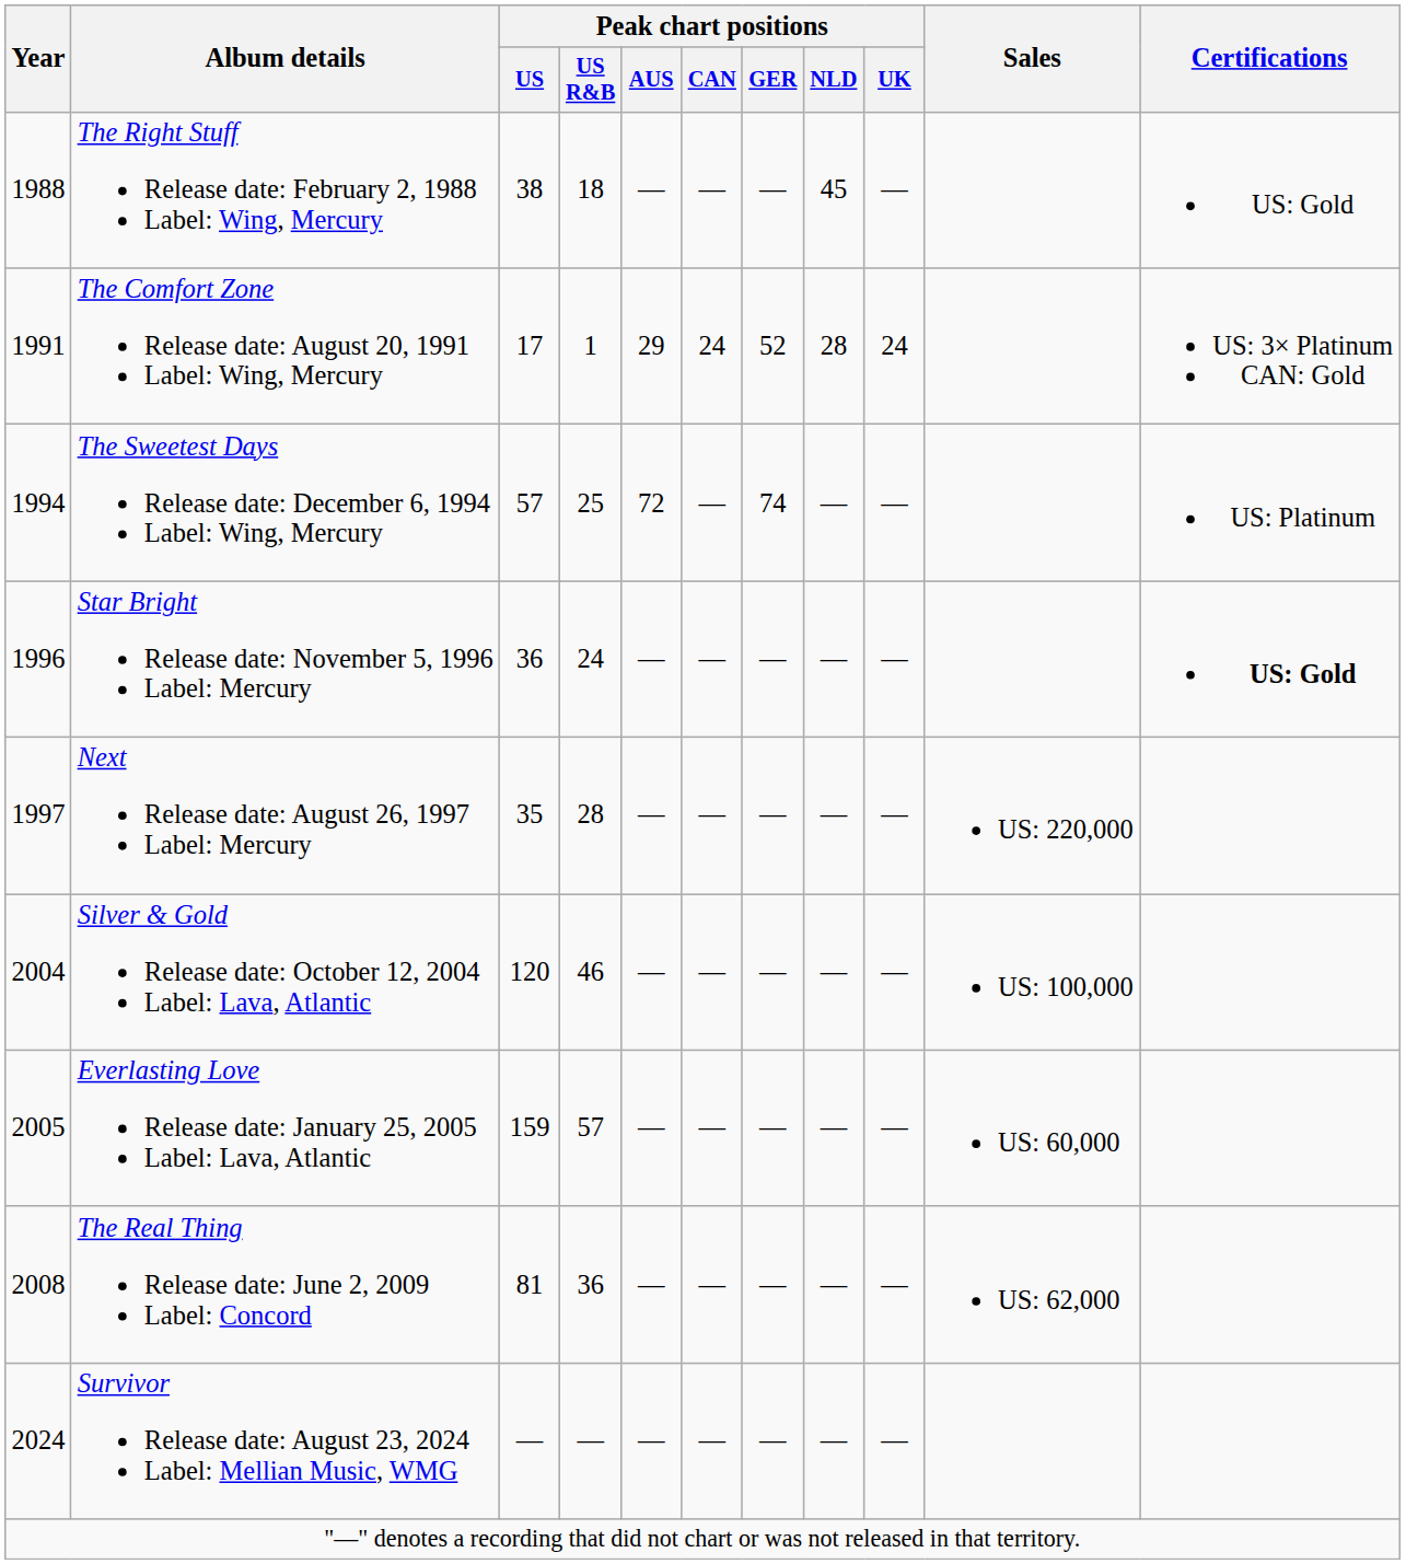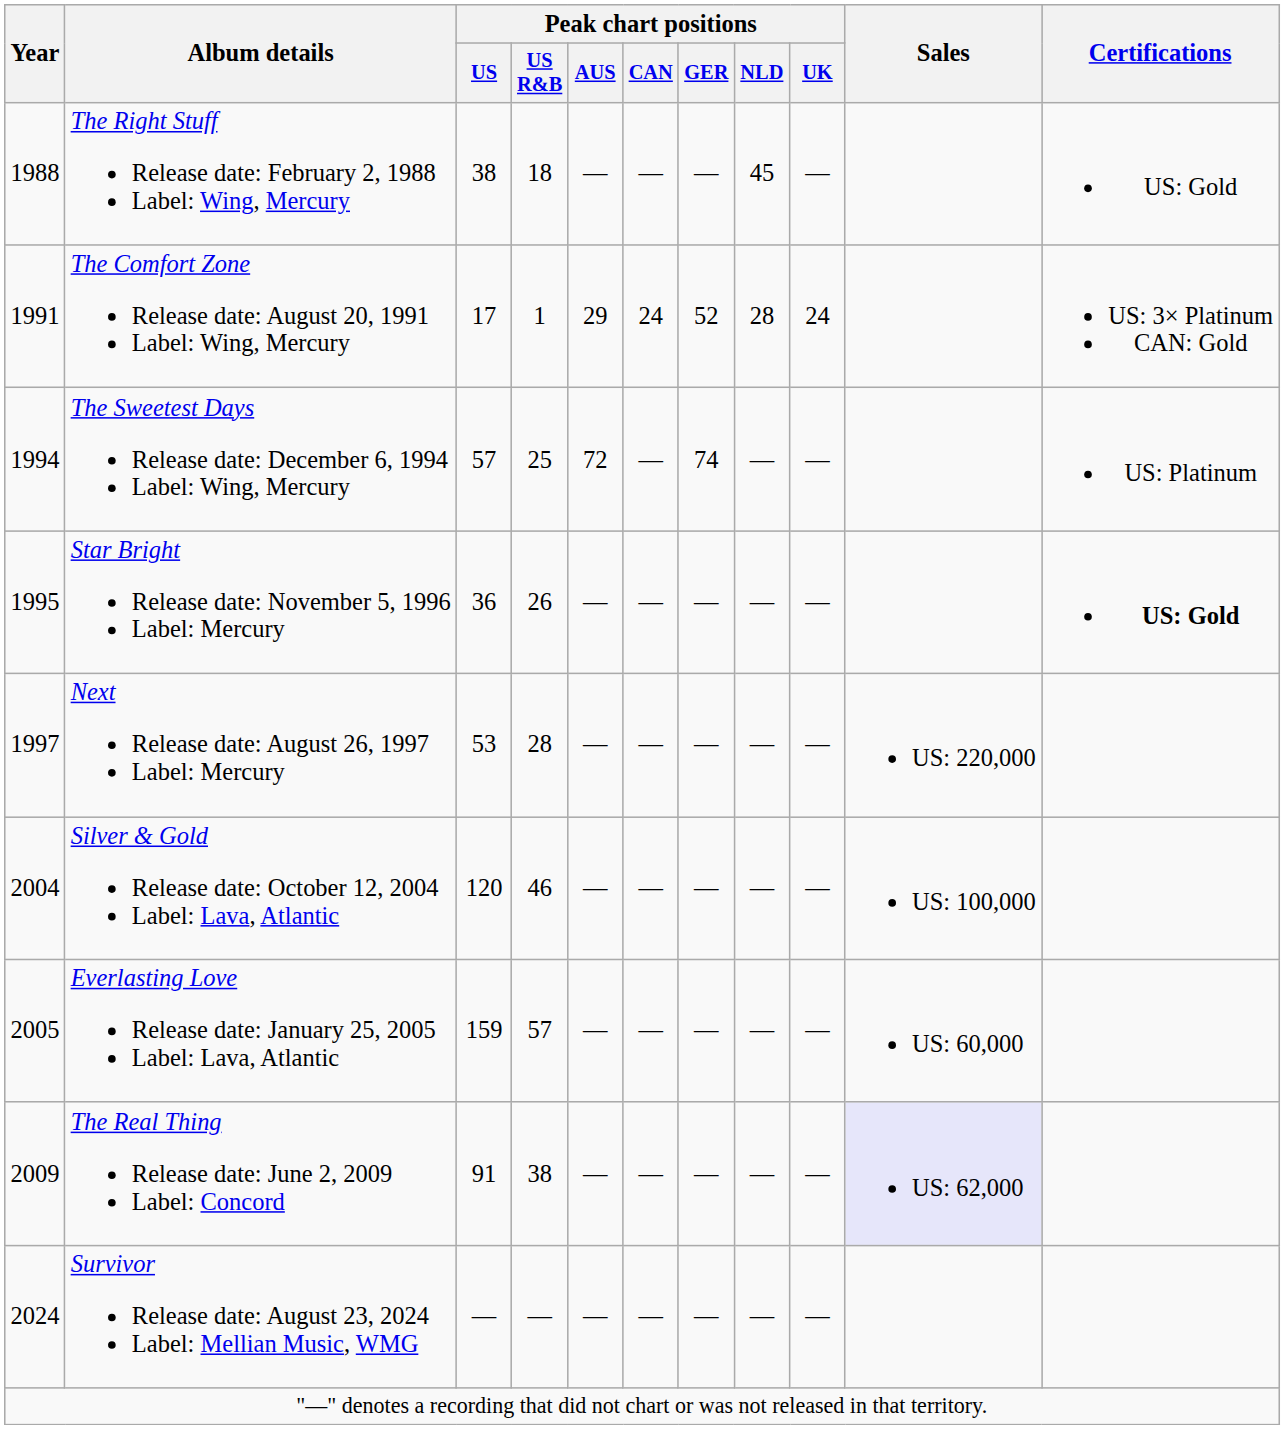 <table class="wikitable" style="text-align:center;">
 <tr>
 <th rowspan="2">Year</th>
 <th rowspan="2">Album details</th>
 <th colspan="7">Peak chart positions</th>
 <th rowspan="2">Sales</th>
 <th rowspan="2"><a href='#'>Certifications</a></th>
 </tr>
 <tr style="font-size:smaller;">
 <th width="30"><a href='#'>US</a><br></th>
 <th width="30"><a href='#'>US R&B</a><br></th>
 <th width="30"><a href='#'>AUS</a><br></th>
 <th width="30"><a href='#'>CAN</a><br></th>
 <th width="30"><a href='#'>GER</a><br></th>
 <th width="30"><a href='#'>NLD</a><br></th>
 <th width="30"><a href='#'>UK</a><br></th>
 </tr>
 <tr>
 <td>1988</td>
 <td align="left"><em><a href='#'>The Right Stuff</a></em><br><ul><li>Release date: February 2, 1988</li><li>Label: <a href='#'>Wing</a>, <a href='#'>Mercury</a></li></ul></td>
 <td>38</td>
 <td>18</td>
 <td>—</td>
 <td>—</td>
 <td>—</td>
 <td>45</td>
 <td>—</td>
 <td align="left"></td>
 <td><br><ul><li>US: Gold</li></ul></td>
 </tr>
 <tr>
 <td>1991</td>
 <td align="left"><em><a href='#'>The Comfort Zone</a></em><br><ul><li>Release date: August 20, 1991</li><li>Label: Wing, Mercury</li></ul></td>
 <td>17</td>
 <td>1</td>
 <td>29</td>
 <td>24</td>
 <td>52</td>
 <td>28</td>
 <td>24</td>
 <td align="left"></td>
 <td><br><ul><li>US: 3× Platinum</li><li>CAN: Gold</li></ul></td>
 </tr>
 <tr>
 <td>1994</td>
 <td align="left"><em><a href='#'>The Sweetest Days</a></em><br><ul><li>Release date: December 6, 1994</li><li>Label: Wing, Mercury</li></ul></td>
 <td>57</td>
 <td>25</td>
 <td>72</td>
 <td>—</td>
 <td>74</td>
 <td>—</td>
 <td>—</td>
 <td align="left"></td>
 <td><br><ul><li>US: Platinum</li></ul></td>
 </tr>
 <tr>
-<td>1996</td>
+<td>1995</td>
 <td align="left"><em><a href='#'>Star Bright</a></em><br><ul><li>Release date: November 5, 1996</li><li>Label: Mercury</li></ul></td>
 <td>36</td>
-<td>24</td>
+<td>26</td>
 <td>—</td>
 <td>—</td>
 <td>—</td>
 <td>—</td>
 <td>—</td>
 <td align="left"></td>
 <td><strong><br><ul><li>US: Gold</li></ul></strong></td>
 </tr>
 <tr>
 <td>1997</td>
 <td align="left"><em><a href='#'>Next</a></em><br><ul><li>Release date: August 26, 1997</li><li>Label: Mercury</li></ul></td>
-<td>35</td>
+<td>53</td>
 <td>28</td>
 <td>—</td>
 <td>—</td>
 <td>—</td>
 <td>—</td>
 <td>—</td>
 <td align="left"><br><ul><li>US: 220,000</li></ul></td>
 <td></td>
 </tr>
 <tr>
 <td>2004</td>
 <td align="left"><em><a href='#'>Silver & Gold</a></em> <br><ul><li>Release date: October 12, 2004</li><li>Label: <a href='#'>Lava</a>, <a href='#'>Atlantic</a></li></ul></td>
 <td>120</td>
 <td>46</td>
 <td>—</td>
 <td>—</td>
 <td>—</td>
 <td>—</td>
 <td>—</td>
 <td align="left"><br><ul><li>US: 100,000</li></ul></td>
 <td></td>
 </tr>
 <tr>
 <td>2005</td>
 <td align="left"><em><a href='#'>Everlasting Love</a></em><br><ul><li>Release date: January 25, 2005</li><li>Label: Lava, Atlantic</li></ul></td>
 <td>159</td>
 <td>57</td>
 <td>—</td>
 <td>—</td>
 <td>—</td>
 <td>—</td>
 <td>—</td>
 <td align="left"><br><ul><li>US: 60,000</li></ul></td>
 <td></td>
 </tr>
 <tr>
-<td>2008</td>
+<td>2009</td>
 <td align="left"><em><a href='#'>The Real Thing</a></em> <br><ul><li>Release date: June 2, 2009</li><li>Label: <a href='#'>Concord</a></li></ul></td>
-<td>81</td>
-<td>36</td>
+<td>91</td>
+<td>38</td>
 <td>—</td>
 <td>—</td>
 <td>—</td>
 <td>—</td>
 <td>—</td>
-<td align="left"><br><ul><li>US: 62,000</li></ul></td>
+<td align="left" style="background: lavender;"><br><ul><li>US: 62,000</li></ul></td>
 <td></td>
 </tr>
 <tr>
 <td>2024</td>
 <td align="left"><em><a href='#'>Survivor</a></em><br><ul><li>Release date: August 23, 2024</li><li>Label: <a href='#'>Mellian Music</a>, <a href='#'>WMG</a></li></ul></td>
 <td>—</td>
 <td>—</td>
 <td>—</td>
 <td>—</td>
 <td>—</td>
 <td>—</td>
 <td>—</td>
 <td></td>
 <td></td>
 </tr>
 <tr>
 <td colspan="15" style="font-size:90%">"—" denotes a recording that did not chart or was not released in that territory.</td>
 </tr>
 </table>
